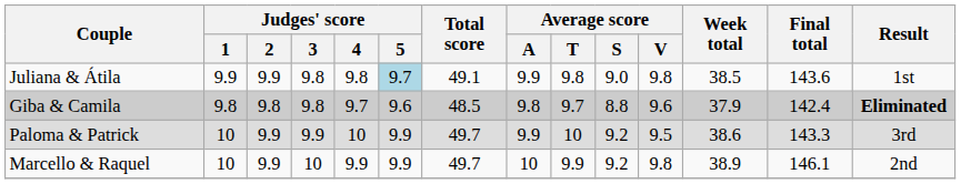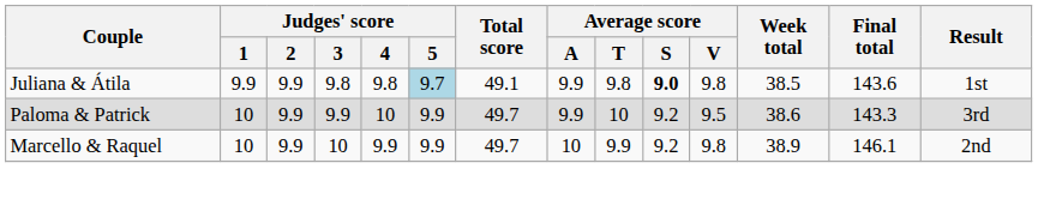 <table class="wikitable" style="font-size:90%; line-height:16px; text-align:center" width="85%">
 <tr>
 <th rowspan=2 width=150>Couple</th>
 <th colspan=5 width=185>Judges' score</th>
 <th rowspan=2 width=060>Total score</th>
 <th colspan=4 width=148>Average score</th>
 <th rowspan=2 width=060>Week total</th>
 <th rowspan=2 width=060>Final total</th>
 <th rowspan=2 width=075>Result</th>
 </tr>
 <tr>
 <th>1</th>
 <th>2</th>
 <th>3</th>
 <th>4</th>
 <th>5</th>
 <th>A</th>
 <th>T</th>
 <th>S</th>
 <th>V</th>
 </tr>
 <tr>
 <td align="left">Juliana & Átila</td>
 <td>9.9</td>
 <td>9.9</td>
 <td>9.8</td>
 <td>9.8</td>
 <td style="background: lightblue;">9.7</td>
 <td>49.1</td>
 <td>9.9</td>
 <td>9.8</td>
-<td>9.0</td>
+<td><strong>9.0</strong></td>
 <td>9.8</td>
 <td>38.5</td>
 <td>143.6</td>
 <td>1st</td>
-</tr>
-<tr bgcolor="CCCCCC">
-<td align="left">Giba & Camila</td>
-<td>9.8</td>
-<td>9.8</td>
-<td>9.8</td>
-<td>9.7</td>
-<td>9.6</td>
-<td>48.5</td>
-<td>9.8</td>
-<td>9.7</td>
-<td>8.8</td>
-<td>9.6</td>
-<td>37.9</td>
-<td>142.4</td>
-<td><strong>Eliminated</strong></td>
 </tr>
 <tr bgcolor="DDDDDD">
 <td align="left">Paloma & Patrick</td>
 <td>10</td>
 <td>9.9</td>
 <td>9.9</td>
 <td>10</td>
 <td>9.9</td>
 <td>49.7</td>
 <td>9.9</td>
 <td>10</td>
 <td>9.2</td>
 <td>9.5</td>
 <td>38.6</td>
 <td>143.3</td>
 <td>3rd</td>
 </tr>
 <tr>
 <td align="left">Marcello & Raquel</td>
 <td>10</td>
 <td>9.9</td>
 <td>10</td>
 <td>9.9</td>
 <td>9.9</td>
 <td>49.7</td>
 <td>10</td>
 <td>9.9</td>
 <td>9.2</td>
 <td>9.8</td>
 <td>38.9</td>
 <td>146.1</td>
 <td>2nd</td>
 </tr>
 <tr>
 </tr>
 </table>
